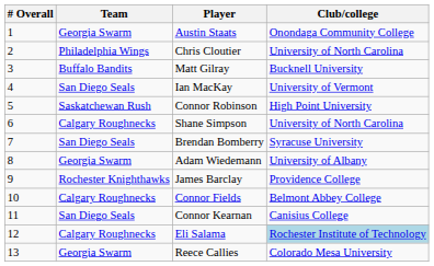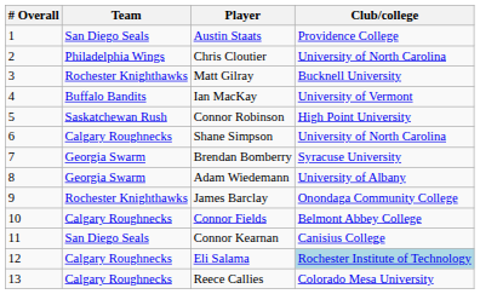 <table class="wikitable">
 <tr>
 <th># Overall</th>
 <th>Team</th>
 <th>Player</th>
 <th>Club/college</th>
 </tr>
 <tr>
 <td>1</td>
-<td><a href='#'>Georgia Swarm</a></td>
+<td><a href='#'>San Diego Seals</a></td>
 <td><a href='#'>Austin Staats</a></td>
-<td><a href='#'>Onondaga Community College</a></td>
+<td><a href='#'>Providence College</a></td>
 </tr>
 <tr>
 <td>2</td>
 <td><a href='#'>Philadelphia Wings</a></td>
 <td>Chris Cloutier</td>
 <td><a href='#'>University of North Carolina</a></td>
 </tr>
 <tr>
 <td>3</td>
-<td><a href='#'>Buffalo Bandits</a></td>
+<td><a href='#'>Rochester Knighthawks</a></td>
 <td>Matt Gilray</td>
 <td><a href='#'>Bucknell University</a></td>
 </tr>
 <tr>
 <td>4</td>
-<td><a href='#'>San Diego Seals</a></td>
+<td><a href='#'>Buffalo Bandits</a></td>
 <td>Ian MacKay</td>
 <td><a href='#'>University of Vermont</a></td>
 </tr>
 <tr>
 <td>5</td>
 <td><a href='#'>Saskatchewan Rush</a></td>
 <td>Connor Robinson</td>
 <td><a href='#'>High Point University</a></td>
 </tr>
 <tr>
 <td>6</td>
 <td><a href='#'>Calgary Roughnecks</a></td>
 <td>Shane Simpson</td>
 <td><a href='#'>University of North Carolina</a></td>
 </tr>
 <tr>
 <td>7</td>
-<td><a href='#'>San Diego Seals</a></td>
+<td><a href='#'>Georgia Swarm</a></td>
 <td>Brendan Bomberry</td>
 <td><a href='#'>Syracuse University</a></td>
 </tr>
 <tr>
 <td>8</td>
 <td><a href='#'>Georgia Swarm</a></td>
 <td>Adam Wiedemann</td>
 <td><a href='#'>University of Albany</a></td>
 </tr>
 <tr>
 <td>9</td>
 <td><a href='#'>Rochester Knighthawks</a></td>
 <td>James Barclay</td>
-<td><a href='#'>Providence College</a></td>
+<td><a href='#'>Onondaga Community College</a></td>
 </tr>
 <tr>
 <td>10</td>
 <td><a href='#'>Calgary Roughnecks</a></td>
 <td><a href='#'>Connor Fields</a></td>
 <td><a href='#'>Belmont Abbey College</a></td>
 </tr>
 <tr>
 <td>11</td>
 <td><a href='#'>San Diego Seals</a></td>
 <td>Connor Kearnan</td>
 <td><a href='#'>Canisius College</a></td>
 </tr>
 <tr>
 <td>12</td>
 <td><a href='#'>Calgary Roughnecks</a></td>
 <td><a href='#'>Eli Salama</a></td>
 <td style="background: lightblue;"><a href='#'>Rochester Institute of Technology</a></td>
 </tr>
 <tr>
 <td>13</td>
-<td><a href='#'>Georgia Swarm</a></td>
+<td><a href='#'>Calgary Roughnecks</a></td>
 <td>Reece Callies</td>
 <td><a href='#'>Colorado Mesa University</a></td>
 </tr>
 </table>
